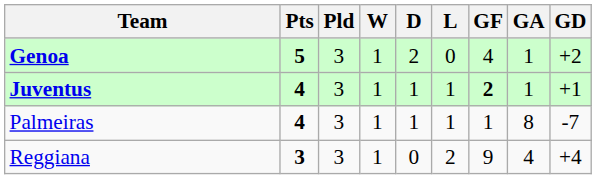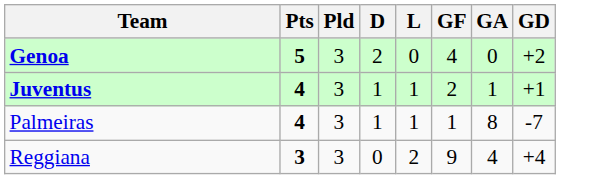 <table class="wikitable" style="text-align:center;">
 <tr>
 <th width=200>Team</th>
 <th width=20>Pts</th>
 <th width=20>Pld</th>
-<th width=20>W</th>
 <th width=20>D</th>
 <th width=20>L</th>
 <th width=20>GF</th>
 <th width=20>GA</th>
 <th width=20>GD</th>
 </tr>
 <tr style="background:#ccffcc">
 <td style="text-align:left"><strong> <a href='#'>Genoa</a></strong></td>
 <td><strong>5</strong></td>
 <td>3</td>
-<td>1</td>
 <td>2</td>
 <td>0</td>
 <td>4</td>
-<td>1</td>
+<td>0</td>
 <td>+2</td>
 </tr>
 <tr style="background:#ccffcc">
 <td style="text-align:left"><strong> <a href='#'>Juventus</a></strong></td>
 <td><strong>4</strong></td>
 <td>3</td>
 <td>1</td>
 <td>1</td>
-<td>1</td>
-<td><strong>2</strong></td>
+<td>2</td>
 <td>1</td>
 <td>+1</td>
 </tr>
 <tr>
 <td style="text-align:left"> <a href='#'>Palmeiras</a></td>
 <td><strong>4</strong></td>
 <td>3</td>
 <td>1</td>
 <td>1</td>
 <td>1</td>
-<td>1</td>
 <td>8</td>
 <td>-7</td>
 </tr>
 <tr>
 <td style="text-align:left"> <a href='#'>Reggiana</a></td>
 <td><strong>3</strong></td>
 <td>3</td>
-<td>1</td>
 <td>0</td>
 <td>2</td>
 <td>9</td>
 <td>4</td>
 <td>+4</td>
 </tr>
 </table>
